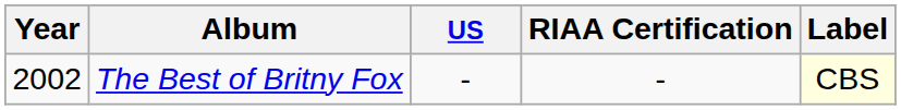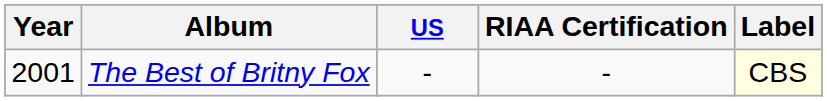 <table class="wikitable" style="text-align:center;">
 <tr>
 <th>Year</th>
 <th>Album</th>
 <th style="width:50px;"><small><a href='#'>US</a></small></th>
 <th>RIAA Certification</th>
 <th>Label</th>
 </tr>
 <tr>
-<td>2002</td>
+<td>2001</td>
 <td style="text-align:left;"><em><a href='#'>The Best of Britny Fox</a></em></td>
 <td>-</td>
 <td>-</td>
 <td style="background: lightyellow;">CBS</td>
 </tr>
 </table>
